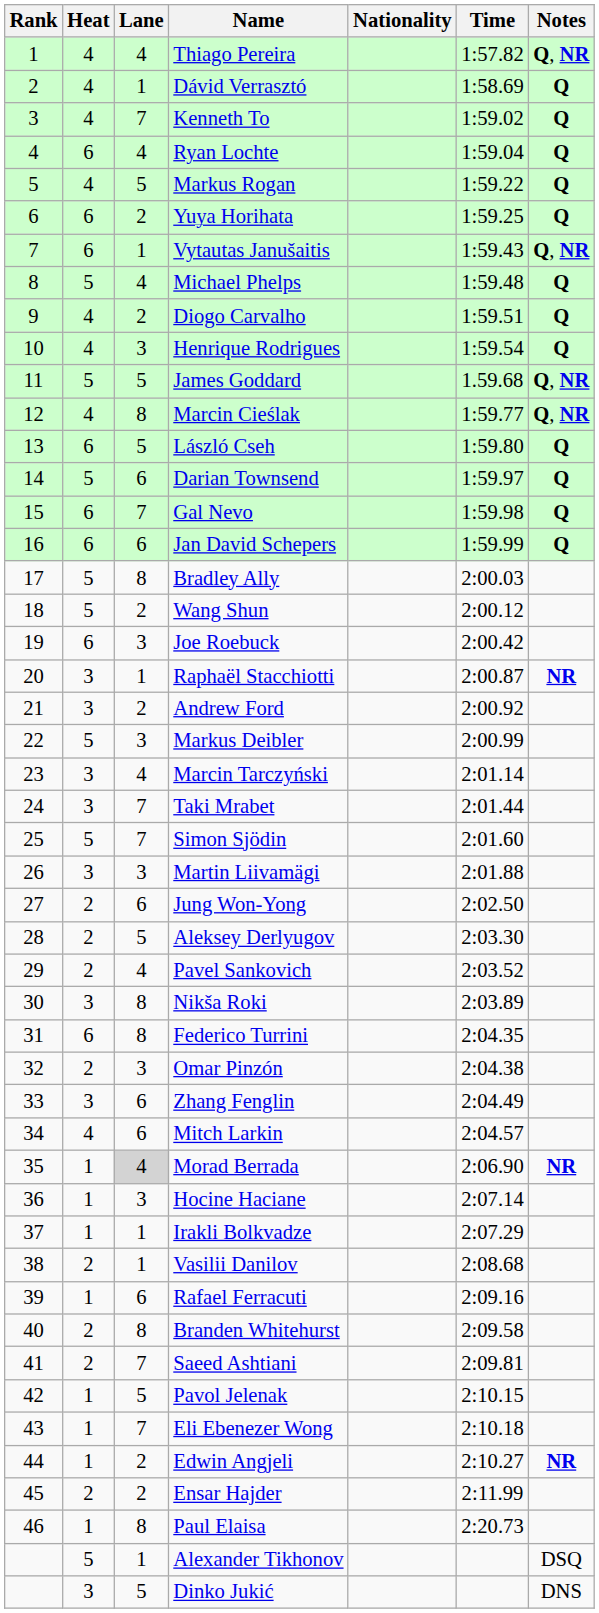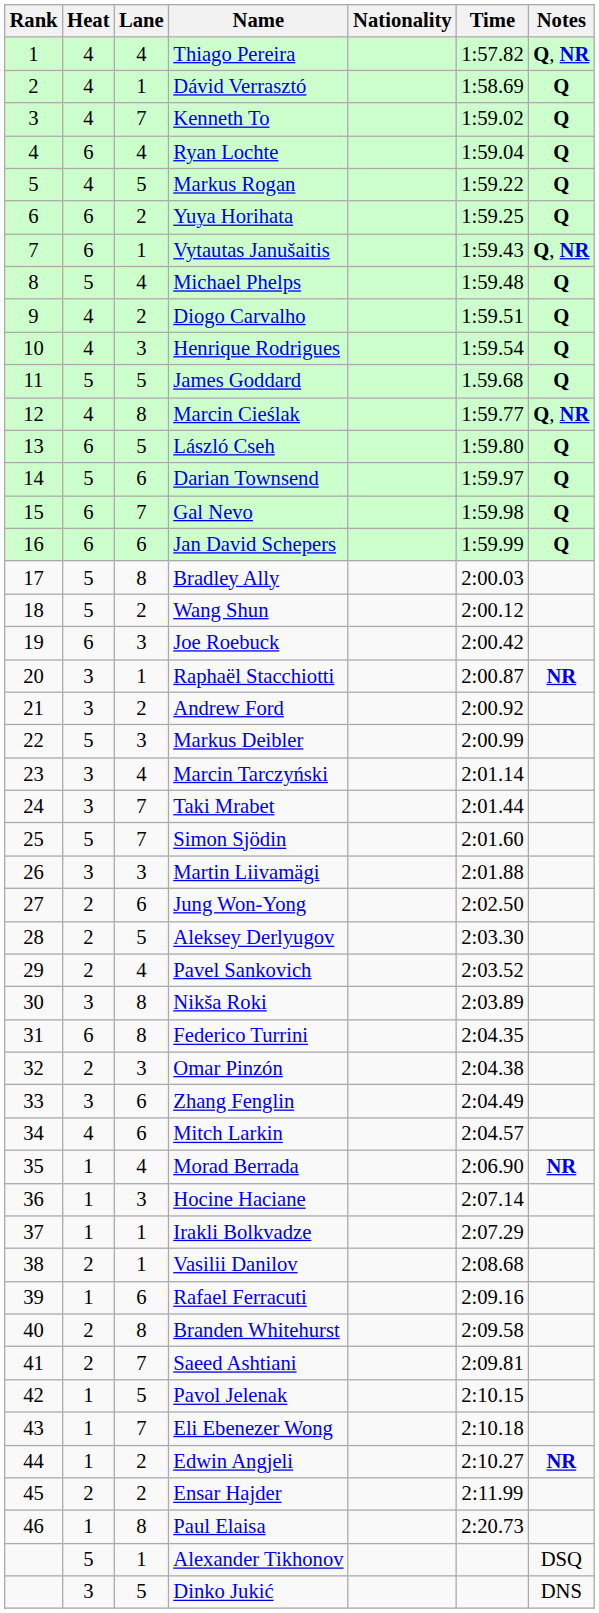 <table class="wikitable sortable" style="text-align:center">
 <tr>
 <th>Rank</th>
 <th>Heat</th>
 <th>Lane</th>
 <th>Name</th>
 <th>Nationality</th>
 <th>Time</th>
 <th>Notes</th>
 </tr>
 <tr bgcolor=ccffcc>
 <td>1</td>
 <td>4</td>
 <td>4</td>
 <td align=left><a href='#'>Thiago Pereira</a></td>
 <td align=left></td>
 <td>1:57.82</td>
 <td><strong>Q</strong>, <strong><a href='#'>NR</a></strong></td>
 </tr>
 <tr bgcolor=ccffcc>
 <td>2</td>
 <td>4</td>
 <td>1</td>
 <td align=left><a href='#'>Dávid Verrasztó</a></td>
 <td align=left></td>
 <td>1:58.69</td>
 <td><strong>Q</strong></td>
 </tr>
 <tr bgcolor=ccffcc>
 <td>3</td>
 <td>4</td>
 <td>7</td>
 <td align=left><a href='#'>Kenneth To</a></td>
 <td align=left></td>
 <td>1:59.02</td>
 <td><strong>Q</strong></td>
 </tr>
 <tr bgcolor=ccffcc>
 <td>4</td>
 <td>6</td>
 <td>4</td>
 <td align=left><a href='#'>Ryan Lochte</a></td>
 <td align=left></td>
 <td>1:59.04</td>
 <td><strong>Q</strong></td>
 </tr>
 <tr bgcolor=ccffcc>
 <td>5</td>
 <td>4</td>
 <td>5</td>
 <td align=left><a href='#'>Markus Rogan</a></td>
 <td align=left></td>
 <td>1:59.22</td>
 <td><strong>Q</strong></td>
 </tr>
 <tr bgcolor=ccffcc>
 <td>6</td>
 <td>6</td>
 <td>2</td>
 <td align=left><a href='#'>Yuya Horihata</a></td>
 <td align=left></td>
 <td>1:59.25</td>
 <td><strong>Q</strong></td>
 </tr>
 <tr bgcolor=ccffcc>
 <td>7</td>
 <td>6</td>
 <td>1</td>
 <td align=left><a href='#'>Vytautas Janušaitis</a></td>
 <td align=left></td>
 <td>1:59.43</td>
 <td><strong>Q</strong>, <strong><a href='#'>NR</a></strong></td>
 </tr>
 <tr bgcolor=ccffcc>
 <td>8</td>
 <td>5</td>
 <td>4</td>
 <td align=left><a href='#'>Michael Phelps</a></td>
 <td align=left></td>
 <td>1:59.48</td>
 <td><strong>Q</strong></td>
 </tr>
 <tr bgcolor=ccffcc>
 <td>9</td>
 <td>4</td>
 <td>2</td>
 <td align=left><a href='#'>Diogo Carvalho</a></td>
 <td align=left></td>
 <td>1:59.51</td>
 <td><strong>Q</strong></td>
 </tr>
 <tr bgcolor=ccffcc>
 <td>10</td>
 <td>4</td>
 <td>3</td>
 <td align=left><a href='#'>Henrique Rodrigues</a></td>
 <td align=left></td>
 <td>1:59.54</td>
 <td><strong>Q</strong></td>
 </tr>
 <tr bgcolor=ccffcc>
 <td>11</td>
 <td>5</td>
 <td>5</td>
 <td align=left><a href='#'>James Goddard</a></td>
 <td align=left></td>
 <td>1.59.68</td>
-<td><strong>Q</strong>, <strong><a href='#'>NR</a></strong></td>
+<td><strong>Q</strong></td>
 </tr>
 <tr bgcolor=ccffcc>
 <td>12</td>
 <td>4</td>
 <td>8</td>
 <td align=left><a href='#'>Marcin Cieślak</a></td>
 <td align=left></td>
 <td>1:59.77</td>
 <td><strong>Q</strong>, <strong><a href='#'>NR</a></strong></td>
 </tr>
 <tr bgcolor=ccffcc>
 <td>13</td>
 <td>6</td>
 <td>5</td>
 <td align=left><a href='#'>László Cseh</a></td>
 <td align=left></td>
 <td>1:59.80</td>
 <td><strong>Q</strong></td>
 </tr>
 <tr bgcolor=ccffcc>
 <td>14</td>
 <td>5</td>
 <td>6</td>
 <td align=left><a href='#'>Darian Townsend</a></td>
 <td align=left></td>
 <td>1:59.97</td>
 <td><strong>Q</strong></td>
 </tr>
 <tr bgcolor=ccffcc>
 <td>15</td>
 <td>6</td>
 <td>7</td>
 <td align=left><a href='#'>Gal Nevo</a></td>
 <td align=left></td>
 <td>1:59.98</td>
 <td><strong>Q</strong></td>
 </tr>
 <tr bgcolor=ccffcc>
 <td>16</td>
 <td>6</td>
 <td>6</td>
 <td align=left><a href='#'>Jan David Schepers</a></td>
 <td align=left></td>
 <td>1:59.99</td>
 <td><strong>Q</strong></td>
 </tr>
 <tr>
 <td>17</td>
 <td>5</td>
 <td>8</td>
 <td align=left><a href='#'>Bradley Ally</a></td>
 <td align=left></td>
 <td>2:00.03</td>
 <td></td>
 </tr>
 <tr>
 <td>18</td>
 <td>5</td>
 <td>2</td>
 <td align=left><a href='#'>Wang Shun</a></td>
 <td align=left></td>
 <td>2:00.12</td>
 <td></td>
 </tr>
 <tr>
 <td>19</td>
 <td>6</td>
 <td>3</td>
 <td align=left><a href='#'>Joe Roebuck</a></td>
 <td align=left></td>
 <td>2:00.42</td>
 <td></td>
 </tr>
 <tr>
 <td>20</td>
 <td>3</td>
 <td>1</td>
 <td align=left><a href='#'>Raphaël Stacchiotti</a></td>
 <td align=left></td>
 <td>2:00.87</td>
 <td><strong><a href='#'>NR</a></strong></td>
 </tr>
 <tr>
 <td>21</td>
 <td>3</td>
 <td>2</td>
 <td align=left><a href='#'>Andrew Ford</a></td>
 <td align=left></td>
 <td>2:00.92</td>
 <td></td>
 </tr>
 <tr>
 <td>22</td>
 <td>5</td>
 <td>3</td>
 <td align=left><a href='#'>Markus Deibler</a></td>
 <td align=left></td>
 <td>2:00.99</td>
 <td></td>
 </tr>
 <tr>
 <td>23</td>
 <td>3</td>
 <td>4</td>
 <td align=left><a href='#'>Marcin Tarczyński</a></td>
 <td align=left></td>
 <td>2:01.14</td>
 <td></td>
 </tr>
 <tr>
 <td>24</td>
 <td>3</td>
 <td>7</td>
 <td align=left><a href='#'>Taki Mrabet</a></td>
 <td align=left></td>
 <td>2:01.44</td>
 <td></td>
 </tr>
 <tr>
 <td>25</td>
 <td>5</td>
 <td>7</td>
 <td align=left><a href='#'>Simon Sjödin</a></td>
 <td align=left></td>
 <td>2:01.60</td>
 <td></td>
 </tr>
 <tr>
 <td>26</td>
 <td>3</td>
 <td>3</td>
 <td align=left><a href='#'>Martin Liivamägi</a></td>
 <td align=left></td>
 <td>2:01.88</td>
 <td></td>
 </tr>
 <tr>
 <td>27</td>
 <td>2</td>
 <td>6</td>
 <td align=left><a href='#'>Jung Won-Yong</a></td>
 <td align=left></td>
 <td>2:02.50</td>
 <td></td>
 </tr>
 <tr>
 <td>28</td>
 <td>2</td>
 <td>5</td>
 <td align=left><a href='#'>Aleksey Derlyugov</a></td>
 <td align=left></td>
 <td>2:03.30</td>
 <td></td>
 </tr>
 <tr>
 <td>29</td>
 <td>2</td>
 <td>4</td>
 <td align=left><a href='#'>Pavel Sankovich</a></td>
 <td align=left></td>
 <td>2:03.52</td>
 <td></td>
 </tr>
 <tr>
 <td>30</td>
 <td>3</td>
 <td>8</td>
 <td align=left><a href='#'>Nikša Roki</a></td>
 <td align=left></td>
 <td>2:03.89</td>
 <td></td>
 </tr>
 <tr>
 <td>31</td>
 <td>6</td>
 <td>8</td>
 <td align=left><a href='#'>Federico Turrini</a></td>
 <td align=left></td>
 <td>2:04.35</td>
 <td></td>
 </tr>
 <tr>
 <td>32</td>
 <td>2</td>
 <td>3</td>
 <td align=left><a href='#'>Omar Pinzón</a></td>
 <td align=left></td>
 <td>2:04.38</td>
 <td></td>
 </tr>
 <tr>
 <td>33</td>
 <td>3</td>
 <td>6</td>
 <td align=left><a href='#'>Zhang Fenglin</a></td>
 <td align=left></td>
 <td>2:04.49</td>
 <td></td>
 </tr>
 <tr>
 <td>34</td>
 <td>4</td>
 <td>6</td>
 <td align=left><a href='#'>Mitch Larkin</a></td>
 <td align=left></td>
 <td>2:04.57</td>
 <td></td>
 </tr>
 <tr>
 <td>35</td>
 <td>1</td>
-<td style="background: lightgrey;">4</td>
+<td>4</td>
 <td align=left><a href='#'>Morad Berrada</a></td>
 <td align=left></td>
 <td>2:06.90</td>
 <td><strong><a href='#'>NR</a></strong></td>
 </tr>
 <tr>
 <td>36</td>
 <td>1</td>
 <td>3</td>
 <td align=left><a href='#'>Hocine Haciane</a></td>
 <td align=left></td>
 <td>2:07.14</td>
 <td></td>
 </tr>
 <tr>
 <td>37</td>
 <td>1</td>
 <td>1</td>
 <td align=left><a href='#'>Irakli Bolkvadze</a></td>
 <td align=left></td>
 <td>2:07.29</td>
 <td></td>
 </tr>
 <tr>
 <td>38</td>
 <td>2</td>
 <td>1</td>
 <td align=left><a href='#'>Vasilii Danilov</a></td>
 <td align=left></td>
 <td>2:08.68</td>
 <td></td>
 </tr>
 <tr>
 <td>39</td>
 <td>1</td>
 <td>6</td>
 <td align=left><a href='#'>Rafael Ferracuti</a></td>
 <td align=left></td>
 <td>2:09.16</td>
 <td></td>
 </tr>
 <tr>
 <td>40</td>
 <td>2</td>
 <td>8</td>
 <td align=left><a href='#'>Branden Whitehurst</a></td>
 <td align=left></td>
 <td>2:09.58</td>
 <td></td>
 </tr>
 <tr>
 <td>41</td>
 <td>2</td>
 <td>7</td>
 <td align=left><a href='#'>Saeed Ashtiani</a></td>
 <td align=left></td>
 <td>2:09.81</td>
 <td></td>
 </tr>
 <tr>
 <td>42</td>
 <td>1</td>
 <td>5</td>
 <td align=left><a href='#'>Pavol Jelenak</a></td>
 <td align=left></td>
 <td>2:10.15</td>
 <td></td>
 </tr>
 <tr>
 <td>43</td>
 <td>1</td>
 <td>7</td>
 <td align=left><a href='#'>Eli Ebenezer Wong</a></td>
 <td align=left></td>
 <td>2:10.18</td>
 <td></td>
 </tr>
 <tr>
 <td>44</td>
 <td>1</td>
 <td>2</td>
 <td align=left><a href='#'>Edwin Angjeli</a></td>
 <td align=left></td>
 <td>2:10.27</td>
 <td><strong><a href='#'>NR</a></strong></td>
 </tr>
 <tr>
 <td>45</td>
 <td>2</td>
 <td>2</td>
 <td align=left><a href='#'>Ensar Hajder</a></td>
 <td align=left></td>
 <td>2:11.99</td>
 <td></td>
 </tr>
 <tr>
 <td>46</td>
 <td>1</td>
 <td>8</td>
 <td align=left><a href='#'>Paul Elaisa</a></td>
 <td align=left></td>
 <td>2:20.73</td>
 <td></td>
 </tr>
 <tr>
 <td></td>
 <td>5</td>
 <td>1</td>
 <td align=left><a href='#'>Alexander Tikhonov</a></td>
 <td align=left></td>
 <td></td>
 <td>DSQ</td>
 </tr>
 <tr>
 <td></td>
 <td>3</td>
 <td>5</td>
 <td align=left><a href='#'>Dinko Jukić</a></td>
 <td align=left></td>
 <td></td>
 <td>DNS</td>
 </tr>
 </table>
